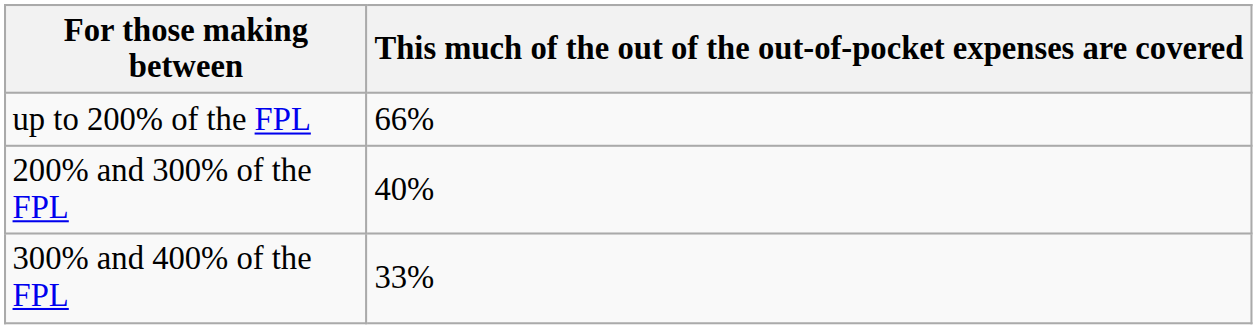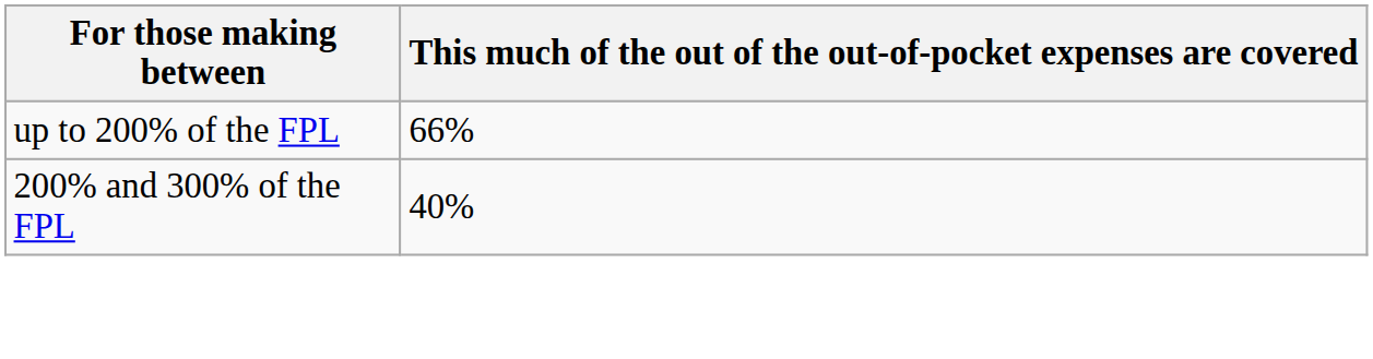 <table class="wikitable">
 <tr>
 <th style="width:170px;">For those making between</th>
 <th>This much of the out of the out-of-pocket expenses are covered</th>
 </tr>
 <tr>
 <td>up to 200% of the <a href='#'>FPL</a></td>
 <td>66%</td>
 </tr>
 <tr>
 <td>200% and 300% of the <a href='#'>FPL</a></td>
 <td>40%</td>
 </tr>
-<tr>
-<td>300% and 400% of the <a href='#'>FPL</a></td>
-<td>33%</td>
-</tr>
 </table>
